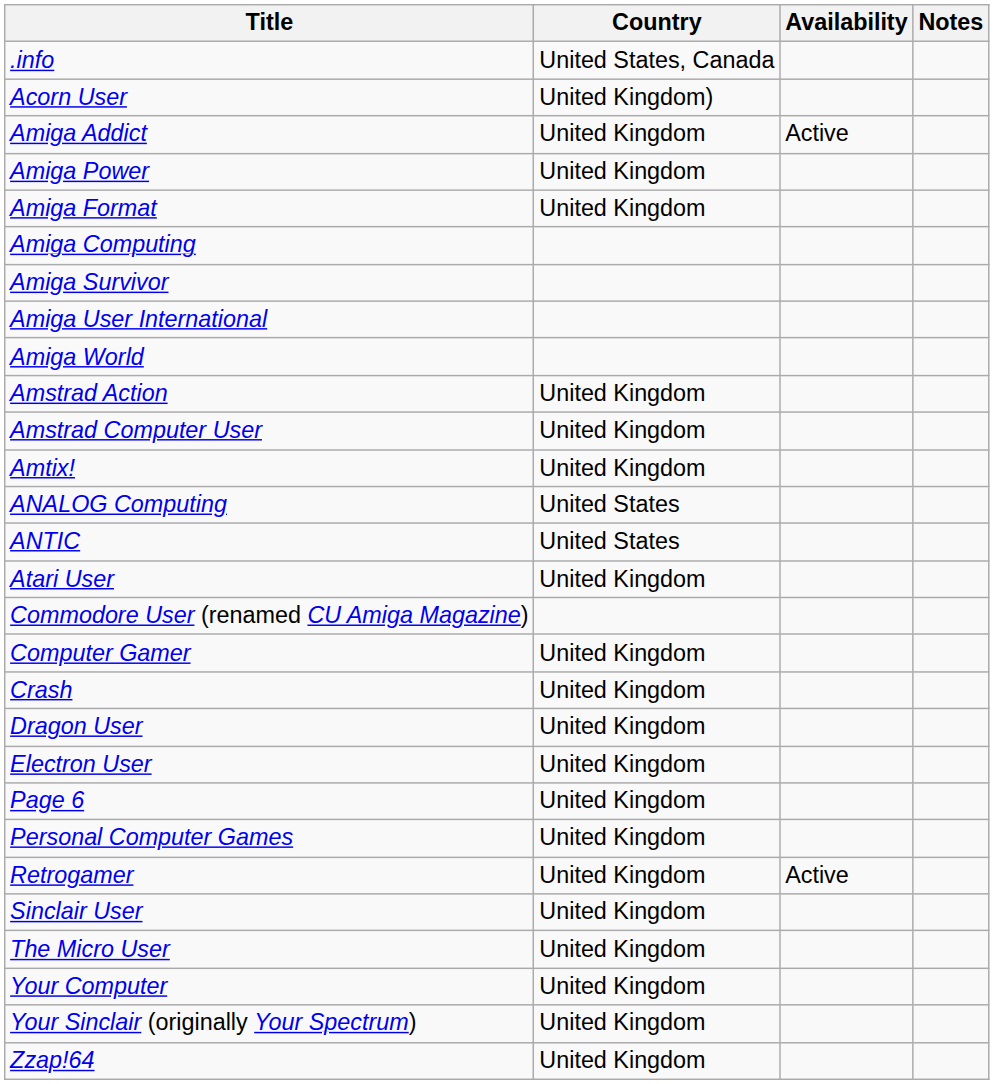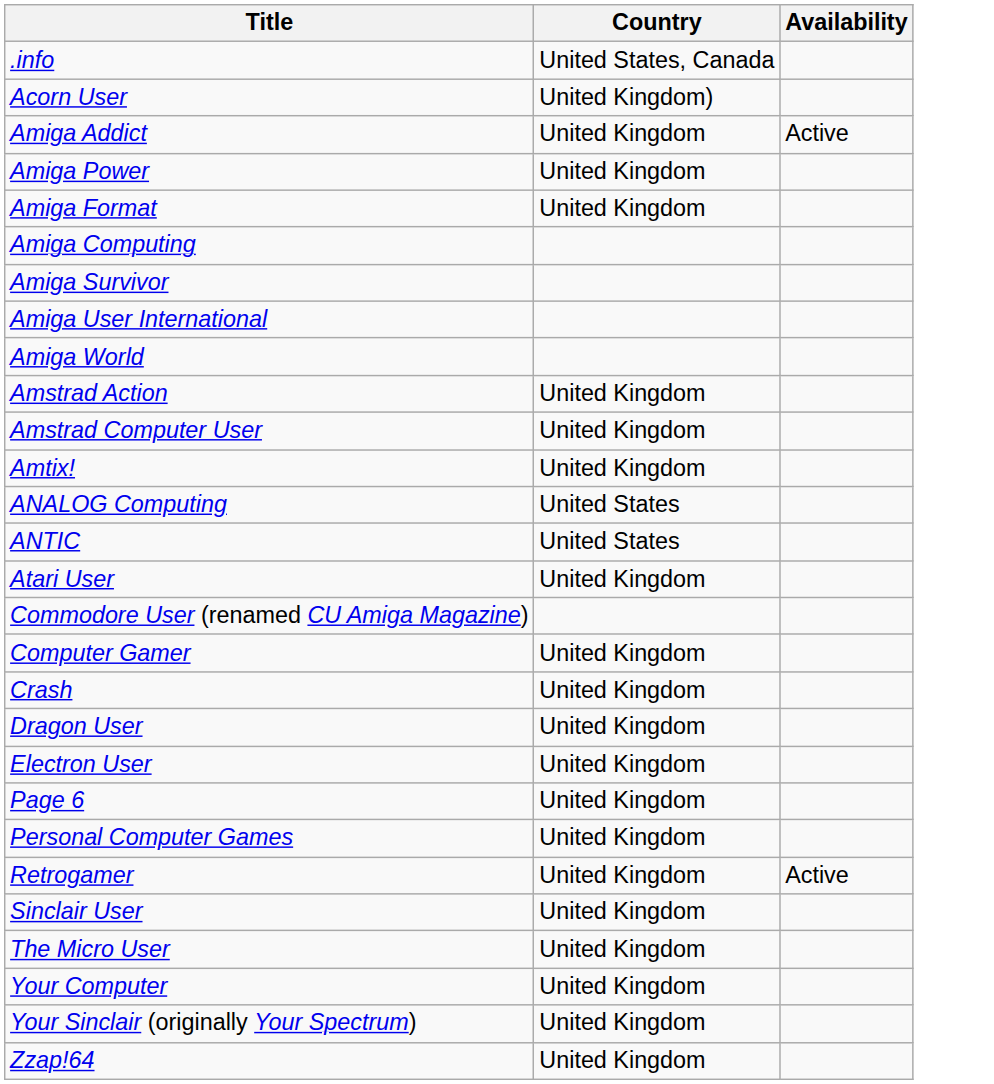 <table class="wikitable sortable" border="1" style="font-size: 100%">
 <tr>
 <th scope="col">Title</th>
 <th scope="col">Country</th>
 <th scope="col">Availability</th>
-<th scope="col" class="unsortable">Notes</th>
 </tr>
 <tr>
 <td><em><a href='#'>.info</a></em></td>
 <td>United States, Canada</td>
-<td></td>
 <td></td>
 </tr>
 <tr>
 <td><em><a href='#'>Acorn User</a></em></td>
 <td>United Kingdom)</td>
 <td></td>
-<td></td>
 </tr>
 <tr>
 <td><em><a href='#'>Amiga Addict</a></em></td>
 <td>United Kingdom</td>
 <td>Active</td>
-<td></td>
 </tr>
 <tr>
 <td><em><a href='#'>Amiga Power</a></em></td>
 <td>United Kingdom</td>
-<td></td>
 <td></td>
 </tr>
 <tr>
 <td><em><a href='#'>Amiga Format</a></em></td>
 <td>United Kingdom</td>
 <td></td>
-<td></td>
 </tr>
 <tr>
 <td><em><a href='#'>Amiga Computing</a></em></td>
-<td></td>
 <td></td>
 <td></td>
 </tr>
 <tr>
 <td><em><a href='#'>Amiga Survivor</a></em></td>
 <td></td>
 <td></td>
-<td></td>
 </tr>
 <tr>
 <td><em><a href='#'>Amiga User International</a></em></td>
-<td></td>
 <td></td>
 <td></td>
 </tr>
 <tr>
 <td><em><a href='#'>Amiga World</a></em></td>
 <td></td>
 <td></td>
-<td></td>
 </tr>
 <tr>
 <td><em><a href='#'>Amstrad Action</a></em></td>
 <td>United Kingdom</td>
-<td></td>
 <td></td>
 </tr>
 <tr>
 <td><em><a href='#'>Amstrad Computer User</a></em></td>
 <td>United Kingdom</td>
 <td></td>
-<td></td>
 </tr>
 <tr>
 <td><em><a href='#'>Amtix!</a></em></td>
 <td>United Kingdom</td>
-<td></td>
 <td></td>
 </tr>
 <tr>
 <td><em><a href='#'>ANALOG Computing</a></em></td>
 <td>United States</td>
 <td></td>
-<td></td>
 </tr>
 <tr>
 <td><em><a href='#'>ANTIC</a></em></td>
 <td>United States</td>
-<td></td>
 <td></td>
 </tr>
 <tr>
 <td><em><a href='#'>Atari User</a></em></td>
 <td>United Kingdom</td>
 <td></td>
-<td></td>
 </tr>
 <tr>
 <td><em><a href='#'>Commodore User</a></em> (renamed <em><a href='#'>CU Amiga Magazine</a></em>)</td>
-<td></td>
 <td></td>
 <td></td>
 </tr>
 <tr>
 <td><em><a href='#'>Computer Gamer</a></em></td>
 <td>United Kingdom</td>
 <td></td>
-<td></td>
 </tr>
 <tr>
 <td><em><a href='#'>Crash</a></em></td>
 <td>United Kingdom</td>
-<td></td>
 <td></td>
 </tr>
 <tr>
 <td><em><a href='#'>Dragon User</a></em></td>
 <td>United Kingdom</td>
 <td></td>
-<td></td>
 </tr>
 <tr>
 <td><em><a href='#'>Electron User</a></em></td>
 <td>United Kingdom</td>
-<td></td>
 <td></td>
 </tr>
 <tr>
 <td><em><a href='#'>Page 6</a></em></td>
 <td>United Kingdom</td>
 <td></td>
-<td></td>
 </tr>
 <tr>
 <td><em><a href='#'>Personal Computer Games</a></em></td>
 <td>United Kingdom</td>
-<td></td>
 <td></td>
 </tr>
 <tr>
 <td><em><a href='#'>Retrogamer</a></em></td>
 <td>United Kingdom</td>
 <td>Active</td>
-<td></td>
 </tr>
 <tr>
 <td><em><a href='#'>Sinclair User</a></em></td>
 <td>United Kingdom</td>
-<td></td>
 <td></td>
 </tr>
 <tr>
 <td><em><a href='#'>The Micro User</a></em></td>
 <td>United Kingdom</td>
 <td></td>
-<td></td>
 </tr>
 <tr>
 <td><em><a href='#'>Your Computer</a></em></td>
 <td>United Kingdom</td>
-<td></td>
 <td></td>
 </tr>
 <tr>
 <td><em><a href='#'>Your Sinclair</a></em> (originally <em><a href='#'>Your Spectrum</a></em>)</td>
 <td>United Kingdom</td>
 <td></td>
-<td></td>
 </tr>
 <tr>
 <td><em><a href='#'>Zzap!64</a></em></td>
 <td>United Kingdom</td>
 <td></td>
-<td></td>
 </tr>
 </table>
